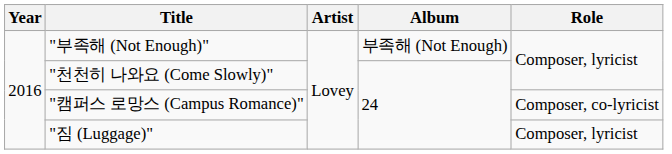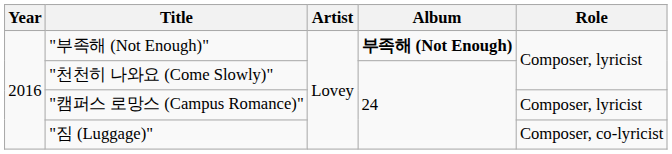 <table class="wikitable">
 <tr>
 <th>Year</th>
 <th>Title</th>
 <th>Artist</th>
 <th>Album</th>
 <th>Role</th>
 </tr>
 <tr>
 <td rowspan="4">2016</td>
 <td>"부족해 (Not Enough)"</td>
 <td rowspan="4">Lovey</td>
-<td>부족해 (Not Enough)</td>
+<td><strong>부족해 (Not Enough)</strong></td>
 <td rowspan="2">Composer, lyricist</td>
 </tr>
 <tr>
 <td>"천천히 나와요 (Come Slowly)"</td>
 <td rowspan="3">24</td>
 </tr>
 <tr>
 <td>"캠퍼스 로망스 (Campus Romance)"</td>
-<td>Composer, co-lyricist</td>
+<td>Composer, lyricist</td>
 </tr>
 <tr>
 <td>"짐 (Luggage)"</td>
-<td>Composer, lyricist</td>
+<td>Composer, co-lyricist</td>
 </tr>
 </table>
